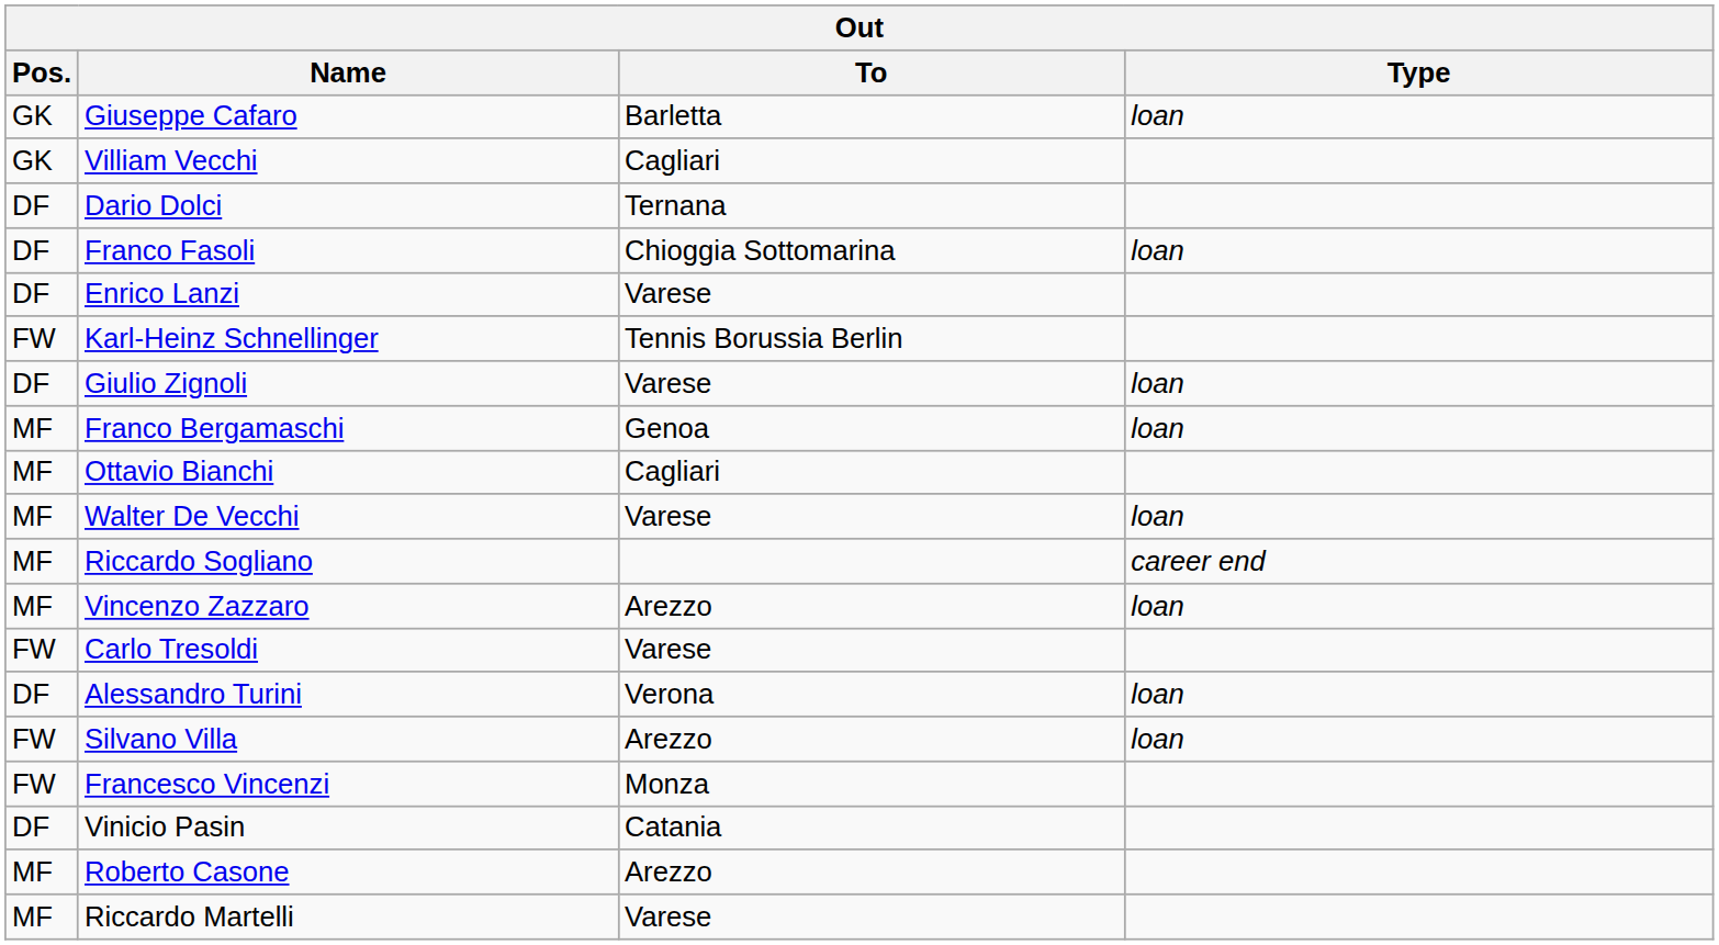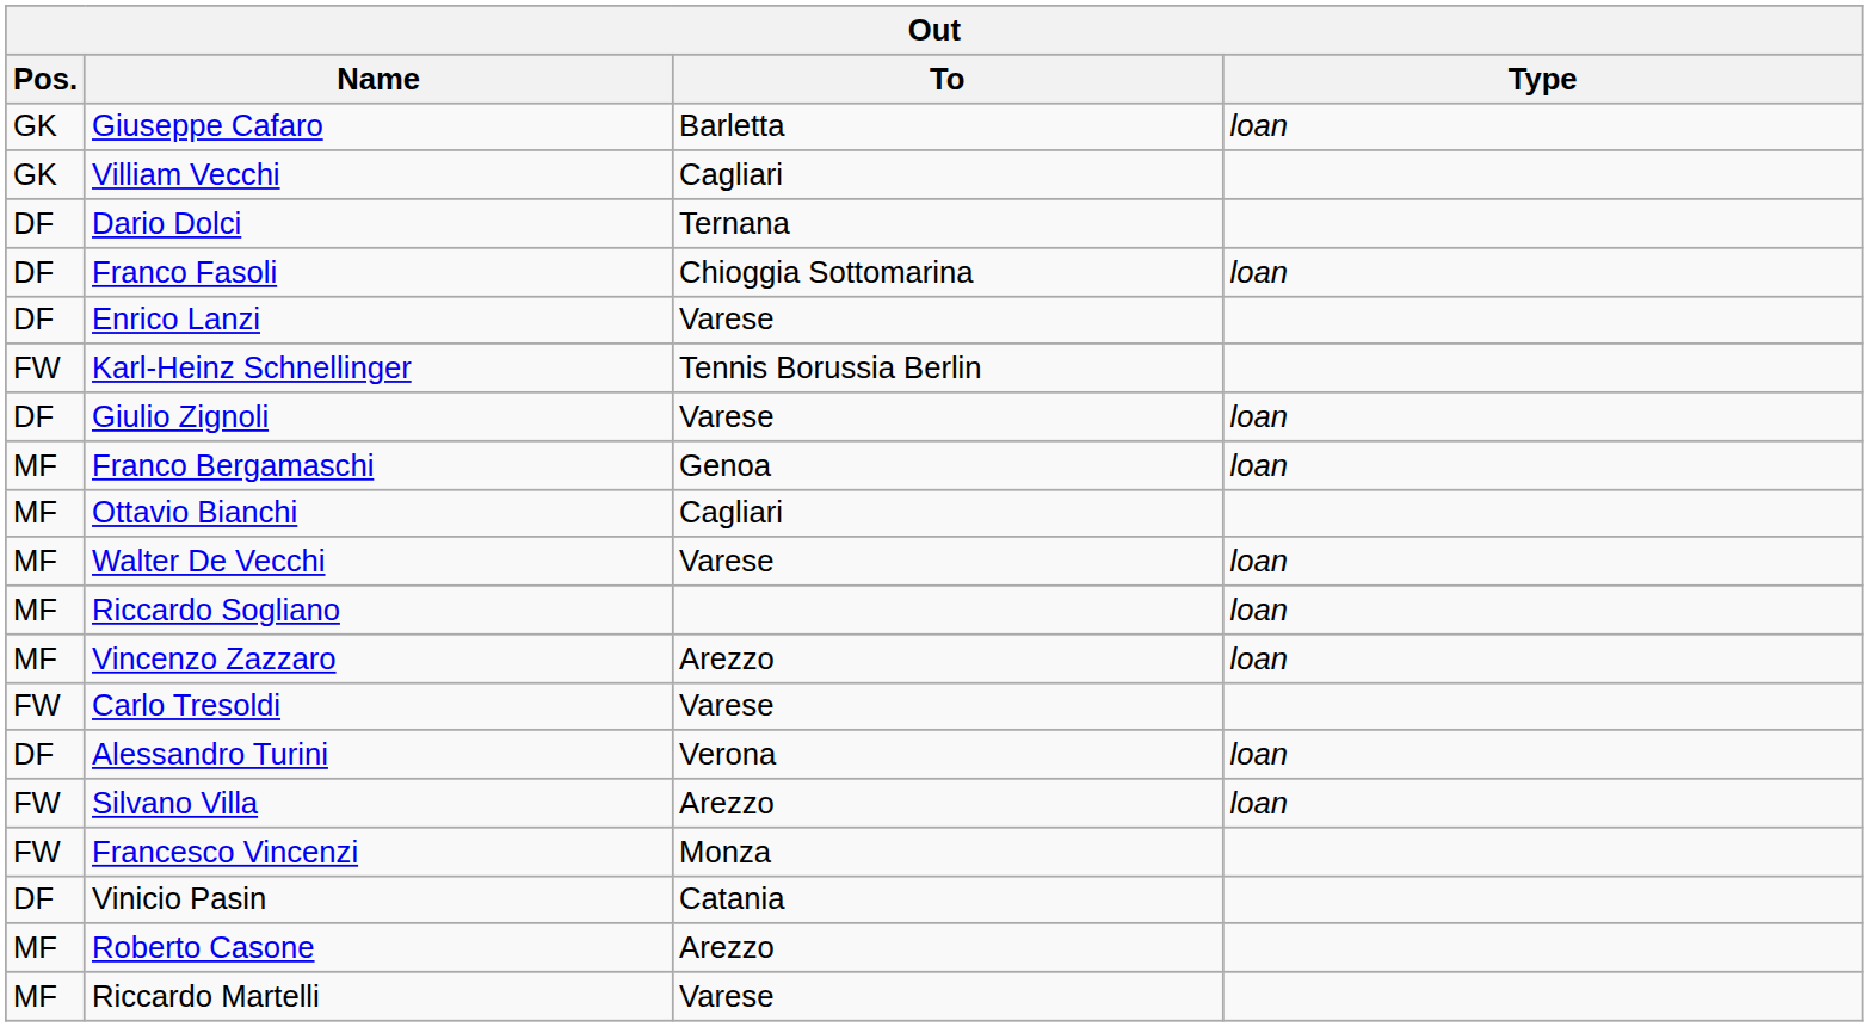 <table class="wikitable" style="font-size:90%;width:99%;">
 <tr>
 <th colspan="4">Out</th>
 </tr>
 <tr>
 <th width=3%>Pos.</th>
 <th width=32%>Name</th>
 <th width=30%>To</th>
 <th width=35%>Type</th>
 </tr>
 <tr>
 <td>GK</td>
 <td><a href='#'>Giuseppe Cafaro</a></td>
 <td>Barletta</td>
 <td><em>loan</em></td>
 </tr>
 <tr>
 <td>GK</td>
 <td><a href='#'>Villiam Vecchi</a></td>
 <td>Cagliari</td>
 <td></td>
 </tr>
 <tr>
 <td>DF</td>
 <td><a href='#'>Dario Dolci</a></td>
 <td>Ternana</td>
 <td></td>
 </tr>
 <tr>
 <td>DF</td>
 <td><a href='#'>Franco Fasoli</a></td>
 <td>Chioggia Sottomarina</td>
 <td><em>loan</em></td>
 </tr>
 <tr>
 <td>DF</td>
 <td><a href='#'>Enrico Lanzi</a></td>
 <td>Varese</td>
 <td></td>
 </tr>
 <tr>
 <td>FW</td>
 <td><a href='#'>Karl-Heinz Schnellinger</a></td>
 <td>Tennis Borussia Berlin</td>
 <td></td>
 </tr>
 <tr>
 <td>DF</td>
 <td><a href='#'>Giulio Zignoli</a></td>
 <td>Varese</td>
 <td><em>loan</em></td>
 </tr>
 <tr>
 <td>MF</td>
 <td><a href='#'>Franco Bergamaschi</a></td>
 <td>Genoa</td>
 <td><em>loan</em></td>
 </tr>
 <tr>
 <td>MF</td>
 <td><a href='#'>Ottavio Bianchi</a></td>
 <td>Cagliari</td>
 <td></td>
 </tr>
 <tr>
 <td>MF</td>
 <td><a href='#'>Walter De Vecchi</a></td>
 <td>Varese</td>
 <td><em>loan</em></td>
 </tr>
 <tr>
 <td>MF</td>
 <td><a href='#'>Riccardo Sogliano</a></td>
 <td></td>
-<td><em>career end</em></td>
+<td><em>loan</em></td>
 </tr>
 <tr>
 <td>MF</td>
 <td><a href='#'>Vincenzo Zazzaro</a></td>
 <td>Arezzo</td>
 <td><em>loan</em></td>
 </tr>
 <tr>
 <td>FW</td>
 <td><a href='#'>Carlo Tresoldi</a></td>
 <td>Varese</td>
 <td></td>
 </tr>
 <tr>
 <td>DF</td>
 <td><a href='#'>Alessandro Turini</a></td>
 <td>Verona</td>
 <td><em>loan</em></td>
 </tr>
 <tr>
 <td>FW</td>
 <td><a href='#'>Silvano Villa</a></td>
 <td>Arezzo</td>
 <td><em>loan</em></td>
 </tr>
 <tr>
 <td>FW</td>
 <td><a href='#'>Francesco Vincenzi</a></td>
 <td>Monza</td>
 <td></td>
 </tr>
 <tr>
 <td>DF</td>
 <td>Vinicio Pasin</td>
 <td>Catania</td>
 <td></td>
 </tr>
 <tr>
 <td>MF</td>
 <td><a href='#'>Roberto Casone</a></td>
 <td>Arezzo</td>
 <td></td>
 </tr>
 <tr>
 <td>MF</td>
 <td>Riccardo Martelli</td>
 <td>Varese</td>
 <td></td>
 </tr>
 </table>
